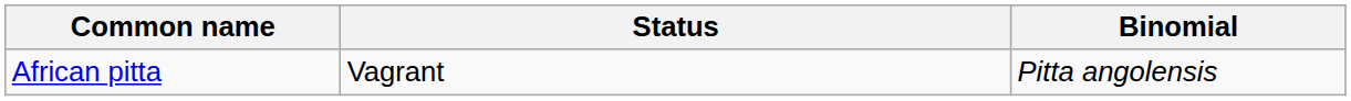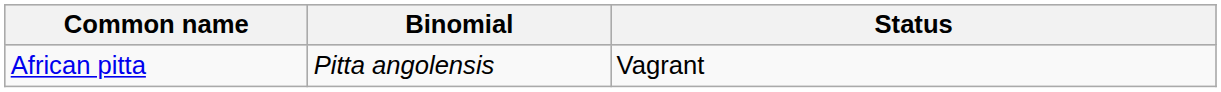 <table width=60% class="wikitable">
 <tr>
 <th width=25%>Common name</th>
+<th width=25%>Binomial</th>
 <th width=50%>Status</th>
-<th width=25%>Binomial</th>
 </tr>
 <tr>
 <td><a href='#'>African pitta</a></td>
+<td><em>Pitta angolensis</em></td>
 <td>Vagrant</td>
-<td><em>Pitta angolensis</em></td>
 </tr>
 </table>
